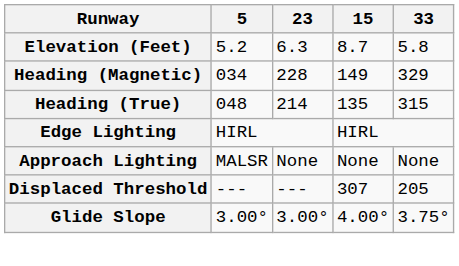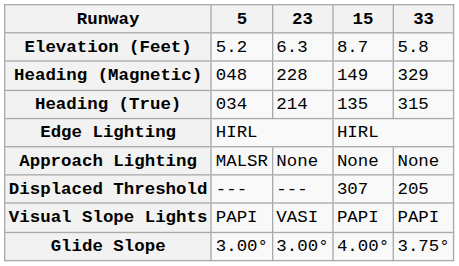 <table class="wikitable">
 <tr>
 <th>Runway</th>
 <th>5</th>
 <th>23</th>
 <th>15</th>
 <th>33</th>
 </tr>
 <tr>
 <th>Elevation (Feet)</th>
 <td>5.2</td>
 <td>6.3</td>
 <td>8.7</td>
 <td>5.8</td>
 </tr>
 <tr>
 <th>Heading (Magnetic)</th>
-<td>034</td>
+<td>048</td>
 <td>228</td>
 <td>149</td>
 <td>329</td>
 </tr>
 <tr>
 <th>Heading (True)</th>
-<td>048</td>
+<td>034</td>
 <td>214</td>
 <td>135</td>
 <td>315</td>
 </tr>
 <tr>
 <th>Edge Lighting</th>
 <td colspan="2">HIRL</td>
 <td colspan="2">HIRL</td>
 </tr>
 <tr>
 <th>Approach Lighting</th>
 <td>MALSR</td>
 <td>None</td>
 <td>None</td>
 <td>None</td>
 </tr>
 <tr>
 <th>Displaced Threshold</th>
 <td>---</td>
 <td>---</td>
 <td>307</td>
 <td>205</td>
 </tr>
 <tr>
+<th>Visual Slope Lights</th>
+<td>PAPI</td>
+<td>VASI</td>
+<td>PAPI</td>
+<td>PAPI</td>
+</tr>
+<tr>
 <th>Glide Slope</th>
 <td>3.00°</td>
 <td>3.00°</td>
 <td>4.00°</td>
 <td>3.75°</td>
 </tr>
 </table>
